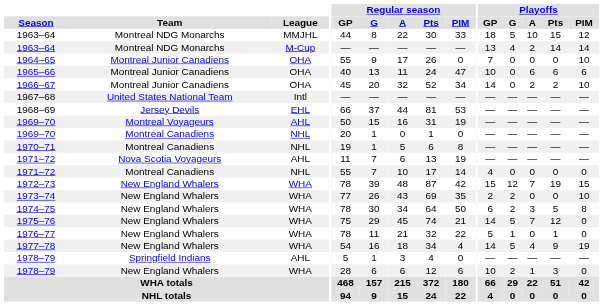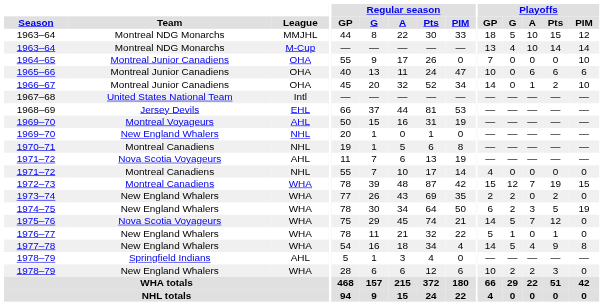 <table border="0" cellpadding="1" cellspacing="0" style="text-align:center; width:60em">
 <tr bgcolor="#e0e0e0">
 <th colspan="3" bgcolor="#ffffff"></th>
 <th rowspan="100" bgcolor="#ffffff"></th>
 <th colspan="5"><a href='#'>Regular season</a></th>
 <th rowspan="100" bgcolor="#ffffff"></th>
 <th colspan="5"><a href='#'>Playoffs</a></th>
 </tr>
 <tr bgcolor="#e0e0e0">
 <th><a href='#'>Season</a></th>
 <th>Team</th>
 <th>League</th>
 <th>GP</th>
 <th><a href='#'>G</a></th>
 <th><a href='#'>A</a></th>
 <th><a href='#'>Pts</a></th>
 <th><a href='#'>PIM</a></th>
 <th>GP</th>
 <th>G</th>
 <th>A</th>
 <th>Pts</th>
 <th>PIM</th>
 </tr>
 <tr>
 <td>1963–64</td>
 <td>Montreal NDG Monarchs</td>
 <td>MMJHL</td>
 <td>44</td>
 <td>8</td>
 <td>22</td>
 <td>30</td>
 <td>33</td>
 <td>18</td>
 <td>5</td>
 <td>10</td>
 <td>15</td>
 <td>12</td>
 </tr>
 <tr bgcolor="#f0f0f0">
 <td><a href='#'>1963–64</a></td>
 <td>Montreal NDG Monarchs</td>
 <td><a href='#'>M-Cup</a></td>
 <td>—</td>
 <td>—</td>
 <td>—</td>
 <td>—</td>
 <td>—</td>
 <td>13</td>
 <td>4</td>
-<td>2</td>
+<td>10</td>
 <td>14</td>
 <td>14</td>
 </tr>
 <tr>
 <td><a href='#'>1964–65</a></td>
 <td><a href='#'>Montreal Junior Canadiens</a></td>
 <td><a href='#'>OHA</a></td>
 <td>55</td>
 <td>9</td>
 <td>17</td>
 <td>26</td>
 <td>0</td>
 <td>7</td>
 <td>0</td>
 <td>0</td>
 <td>0</td>
 <td>10</td>
 </tr>
 <tr bgcolor="#f0f0f0">
 <td><a href='#'>1965–66</a></td>
 <td>Montreal Junior Canadiens</td>
 <td>OHA</td>
 <td>40</td>
 <td>13</td>
 <td>11</td>
 <td>24</td>
 <td>47</td>
 <td>10</td>
 <td>0</td>
 <td>6</td>
 <td>6</td>
 <td>6</td>
 </tr>
 <tr>
 <td><a href='#'>1966–67</a></td>
 <td>Montreal Junior Canadiens</td>
 <td>OHA</td>
 <td>45</td>
 <td>20</td>
 <td>32</td>
 <td>52</td>
 <td>34</td>
 <td>14</td>
 <td>0</td>
-<td>2</td>
+<td>1</td>
 <td>2</td>
 <td>10</td>
 </tr>
 <tr bgcolor="#f0f0f0">
 <td>1967–68</td>
 <td><a href='#'>United States National Team</a></td>
 <td>Intl</td>
 <td>—</td>
 <td>—</td>
 <td>—</td>
 <td>—</td>
 <td>—</td>
 <td>—</td>
 <td>—</td>
 <td>—</td>
 <td>—</td>
 <td>—</td>
 </tr>
 <tr>
 <td>1968–69</td>
 <td><a href='#'>Jersey Devils</a></td>
 <td><a href='#'>EHL</a></td>
 <td>66</td>
 <td>37</td>
 <td>44</td>
 <td>81</td>
 <td>53</td>
 <td>—</td>
 <td>—</td>
 <td>—</td>
 <td>—</td>
 <td>—</td>
 </tr>
 <tr bgcolor="#f0f0f0">
 <td><a href='#'>1969–70</a></td>
 <td><a href='#'>Montreal Voyageurs</a></td>
 <td><a href='#'>AHL</a></td>
 <td>50</td>
 <td>15</td>
 <td>16</td>
 <td>31</td>
 <td>19</td>
 <td>—</td>
 <td>—</td>
 <td>—</td>
 <td>—</td>
 <td>—</td>
 </tr>
 <tr>
 <td><a href='#'>1969–70</a></td>
-<td><a href='#'>Montreal Canadiens</a></td>
+<td><a href='#'>New England Whalers</a></td>
 <td><a href='#'>NHL</a></td>
 <td>20</td>
 <td>1</td>
 <td>0</td>
 <td>1</td>
 <td>0</td>
 <td>—</td>
 <td>—</td>
 <td>—</td>
 <td>—</td>
 <td>—</td>
 </tr>
 <tr bgcolor="#f0f0f0">
 <td><a href='#'>1970–71</a></td>
 <td>Montreal Canadiens</td>
 <td>NHL</td>
 <td>19</td>
 <td>1</td>
 <td>5</td>
 <td>6</td>
 <td>8</td>
 <td>—</td>
 <td>—</td>
 <td>—</td>
 <td>—</td>
 <td>—</td>
 </tr>
 <tr>
 <td><a href='#'>1971–72</a></td>
 <td><a href='#'>Nova Scotia Voyageurs</a></td>
 <td>AHL</td>
 <td>11</td>
 <td>7</td>
 <td>6</td>
 <td>13</td>
 <td>19</td>
 <td>—</td>
 <td>—</td>
 <td>—</td>
 <td>—</td>
 <td>—</td>
 </tr>
 <tr bgcolor="#f0f0f0">
 <td><a href='#'>1971–72</a></td>
 <td>Montreal Canadiens</td>
 <td>NHL</td>
 <td>55</td>
 <td>7</td>
 <td>10</td>
 <td>17</td>
 <td>14</td>
 <td>4</td>
 <td>0</td>
 <td>0</td>
 <td>0</td>
 <td>0</td>
 </tr>
 <tr>
 <td><a href='#'>1972–73</a></td>
-<td><a href='#'>New England Whalers</a></td>
+<td><a href='#'>Montreal Canadiens</a></td>
 <td><a href='#'>WHA</a></td>
 <td>78</td>
 <td>39</td>
 <td>48</td>
 <td>87</td>
 <td>42</td>
 <td>15</td>
 <td>12</td>
 <td>7</td>
 <td>19</td>
 <td>15</td>
 </tr>
 <tr bgcolor="#f0f0f0">
 <td><a href='#'>1973–74</a></td>
 <td>New England Whalers</td>
 <td>WHA</td>
 <td>77</td>
 <td>26</td>
 <td>43</td>
 <td>69</td>
 <td>35</td>
 <td>2</td>
 <td>2</td>
 <td>0</td>
+<td>2</td>
 <td>0</td>
-<td>10</td>
 </tr>
 <tr>
 <td><a href='#'>1974–75</a></td>
 <td>New England Whalers</td>
 <td>WHA</td>
 <td>78</td>
 <td>30</td>
 <td>34</td>
 <td>64</td>
 <td>50</td>
 <td>6</td>
 <td>2</td>
 <td>3</td>
 <td>5</td>
-<td>8</td>
+<td>19</td>
 </tr>
 <tr bgcolor="#f0f0f0">
 <td><a href='#'>1975–76</a></td>
-<td>New England Whalers</td>
+<td><a href='#'>Nova Scotia Voyageurs</a></td>
 <td>WHA</td>
 <td>75</td>
 <td>29</td>
 <td>45</td>
 <td>74</td>
 <td>21</td>
 <td>14</td>
 <td>5</td>
 <td>7</td>
 <td>12</td>
 <td>0</td>
 </tr>
 <tr>
 <td><a href='#'>1976–77</a></td>
 <td>New England Whalers</td>
 <td>WHA</td>
 <td>78</td>
 <td>11</td>
 <td>21</td>
 <td>32</td>
 <td>22</td>
 <td>5</td>
 <td>1</td>
 <td>0</td>
 <td>1</td>
 <td>0</td>
 </tr>
 <tr bgcolor="#f0f0f0">
 <td><a href='#'>1977–78</a></td>
 <td>New England Whalers</td>
 <td>WHA</td>
 <td>54</td>
 <td>16</td>
 <td>18</td>
 <td>34</td>
 <td>4</td>
 <td>14</td>
 <td>5</td>
 <td>4</td>
 <td>9</td>
-<td>19</td>
+<td>8</td>
 </tr>
 <tr>
 <td><a href='#'>1978–79</a></td>
 <td><a href='#'>Springfield Indians</a></td>
 <td>AHL</td>
 <td>5</td>
 <td>1</td>
 <td>3</td>
 <td>4</td>
 <td>0</td>
 <td>—</td>
 <td>—</td>
 <td>—</td>
 <td>—</td>
 <td>—</td>
 </tr>
 <tr bgcolor="#f0f0f0">
 <td><a href='#'>1978–79</a></td>
 <td>New England Whalers</td>
 <td>WHA</td>
 <td>28</td>
 <td>6</td>
 <td>6</td>
 <td>12</td>
 <td>6</td>
 <td>10</td>
 <td>2</td>
-<td>1</td>
+<td>2</td>
 <td>3</td>
 <td>0</td>
 </tr>
 <tr bgcolor="#e0e0e0">
 <th colspan="3">WHA totals</th>
 <th>468</th>
 <th>157</th>
 <th>215</th>
 <th>372</th>
 <th>180</th>
 <th>66</th>
 <th>29</th>
 <th>22</th>
 <th>51</th>
 <th>42</th>
 </tr>
 <tr bgcolor="#e0e0e0">
 <th colspan="3">NHL totals</th>
 <th>94</th>
 <th>9</th>
 <th>15</th>
 <th>24</th>
 <th>22</th>
 <th>4</th>
 <th>0</th>
 <th>0</th>
 <th>0</th>
 <th>0</th>
 </tr>
 </table>
